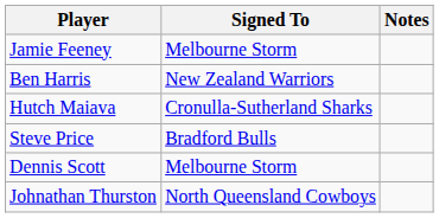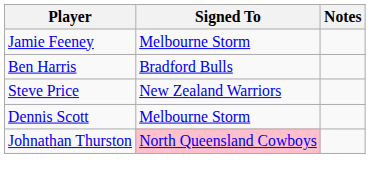 <table class="wikitable">
 <tr>
 <th>Player</th>
 <th>Signed To</th>
 <th>Notes</th>
 </tr>
 <tr>
 <td><a href='#'>Jamie Feeney</a></td>
 <td><a href='#'>Melbourne Storm</a></td>
 <td></td>
 </tr>
 <tr>
 <td><a href='#'>Ben Harris</a></td>
-<td><a href='#'>New Zealand Warriors</a></td>
-<td></td>
-</tr>
-<tr>
-<td><a href='#'>Hutch Maiava</a></td>
-<td><a href='#'>Cronulla-Sutherland Sharks</a></td>
+<td><a href='#'>Bradford Bulls</a></td>
 <td></td>
 </tr>
 <tr>
 <td><a href='#'>Steve Price</a></td>
-<td><a href='#'>Bradford Bulls</a></td>
+<td><a href='#'>New Zealand Warriors</a></td>
 <td></td>
 </tr>
 <tr>
 <td><a href='#'>Dennis Scott</a></td>
 <td><a href='#'>Melbourne Storm</a></td>
 <td></td>
 </tr>
 <tr>
 <td><a href='#'>Johnathan Thurston</a></td>
-<td><a href='#'>North Queensland Cowboys</a></td>
+<td style="background: pink;"><a href='#'>North Queensland Cowboys</a></td>
 <td></td>
 </tr>
 </table>
